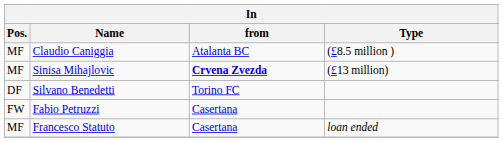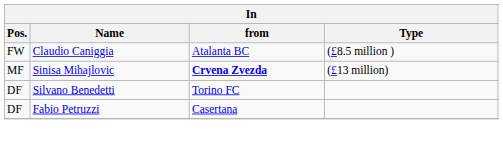 <table class="wikitable" style="font-size:90%; width:99%">
 <tr>
 <th colspan="4">In</th>
 </tr>
 <tr>
 <th width=3%>Pos.</th>
 <th width=33%>Name</th>
 <th width=28%>from</th>
 <th width=36%>Type</th>
 </tr>
 <tr>
-<td>MF</td>
+<td>FW</td>
 <td><a href='#'>Claudio Caniggia</a></td>
 <td><a href='#'>Atalanta BC</a></td>
 <td>(<a href='#'>£</a>8.5 million )</td>
 </tr>
 <tr>
 <td>MF</td>
 <td><a href='#'>Sinisa Mihajlovic</a></td>
 <td><strong><a href='#'>Crvena Zvezda</a></strong></td>
 <td>(<a href='#'>£</a>13 million)</td>
 </tr>
 <tr>
 <td>DF</td>
 <td><a href='#'>Silvano Benedetti</a></td>
 <td><a href='#'>Torino FC</a></td>
 <td></td>
 </tr>
 <tr>
-<td>FW</td>
+<td>DF</td>
 <td><a href='#'>Fabio Petruzzi</a></td>
 <td><a href='#'>Casertana</a></td>
 <td></td>
 </tr>
 <tr>
-<td>MF</td>
-<td><a href='#'>Francesco Statuto</a></td>
-<td><a href='#'>Casertana</a></td>
-<td><em>loan ended</em></td>
-</tr>
-<tr>
 </tr>
 </table>
